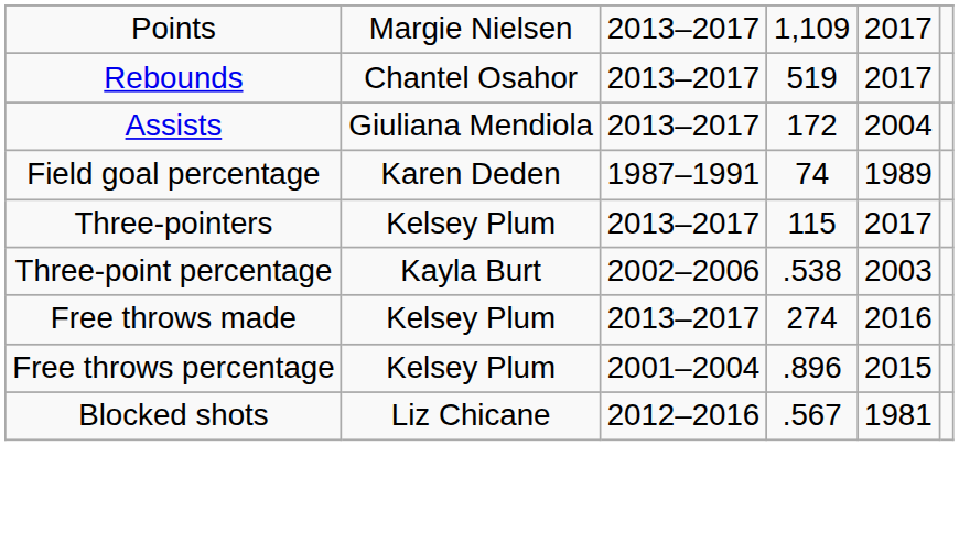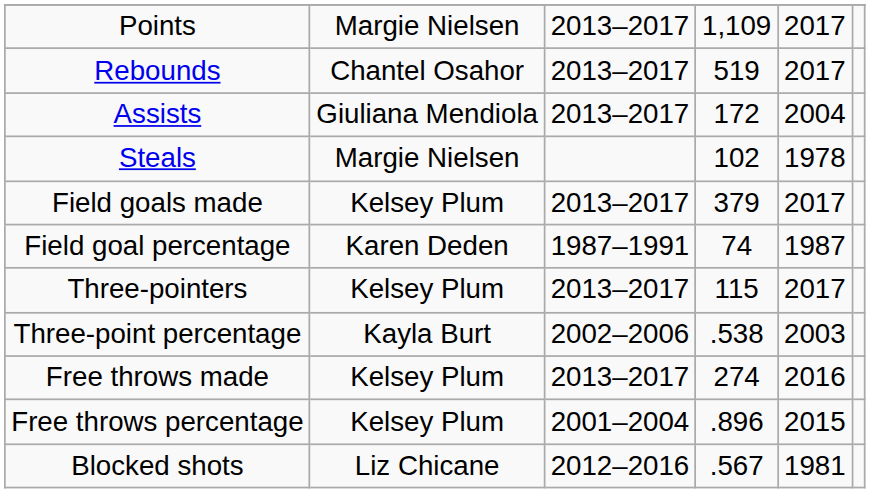 <table class="wikitable">
 <tr>
 </tr>
 <tr align=center>
 <td>Points</td>
 <td>Margie Nielsen</td>
 <td>2013–2017</td>
 <td>1,109</td>
 <td>2017</td>
 <td></td>
 </tr>
 <tr align=center>
 <td><a href='#'>Rebounds</a></td>
 <td>Chantel Osahor</td>
 <td>2013–2017</td>
 <td>519</td>
 <td>2017</td>
 <td></td>
 </tr>
 <tr align=center>
 <td><a href='#'>Assists</a></td>
 <td>Giuliana Mendiola</td>
 <td>2013–2017</td>
 <td>172</td>
 <td>2004</td>
 <td></td>
 </tr>
 <tr align=center>
+<td><a href='#'>Steals</a></td>
+<td>Margie Nielsen</td>
+<td></td>
+<td>102</td>
+<td>1978</td>
+<td></td>
+</tr>
+<tr align=center>
+<td>Field goals made</td>
+<td>Kelsey Plum</td>
+<td>2013–2017</td>
+<td>379</td>
+<td>2017</td>
+<td></td>
+</tr>
+<tr align=center>
 <td>Field goal percentage</td>
 <td>Karen Deden</td>
 <td>1987–1991</td>
 <td>74</td>
-<td>1989</td>
+<td>1987</td>
 <td></td>
 </tr>
 <tr align=center>
 <td>Three-pointers</td>
 <td>Kelsey Plum</td>
 <td>2013–2017</td>
 <td>115</td>
 <td>2017</td>
 <td></td>
 </tr>
 <tr align=center>
 <td>Three-point percentage</td>
 <td>Kayla Burt</td>
 <td>2002–2006</td>
 <td>.538</td>
 <td>2003</td>
 <td></td>
 </tr>
 <tr align=center>
 <td>Free throws made</td>
 <td>Kelsey Plum</td>
 <td>2013–2017</td>
 <td>274</td>
 <td>2016</td>
 <td></td>
 </tr>
 <tr align=center>
 <td>Free throws percentage</td>
 <td>Kelsey Plum</td>
 <td>2001–2004</td>
 <td>.896</td>
 <td>2015</td>
 <td></td>
 </tr>
 <tr align=center>
 <td>Blocked shots</td>
 <td>Liz Chicane</td>
 <td>2012–2016</td>
 <td>.567</td>
 <td>1981</td>
 <td></td>
 </tr>
 </table>
